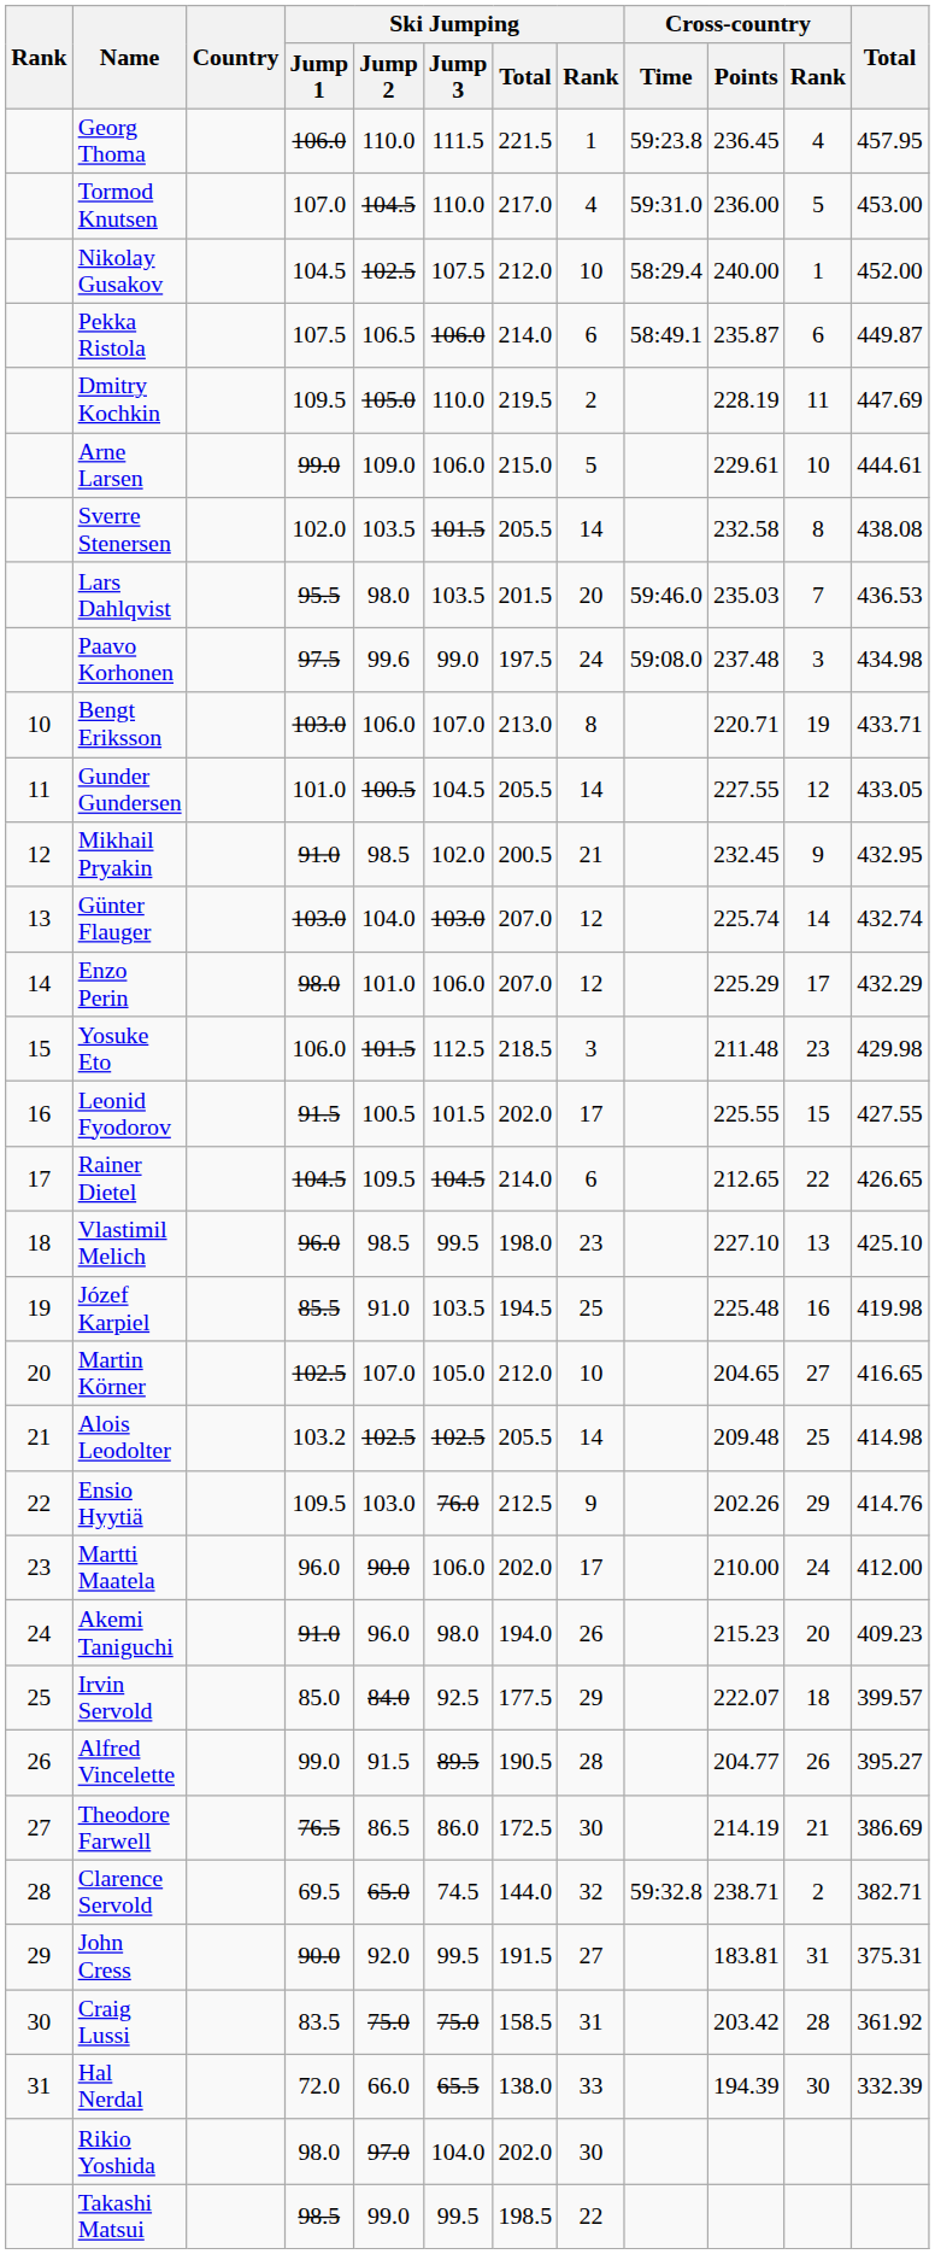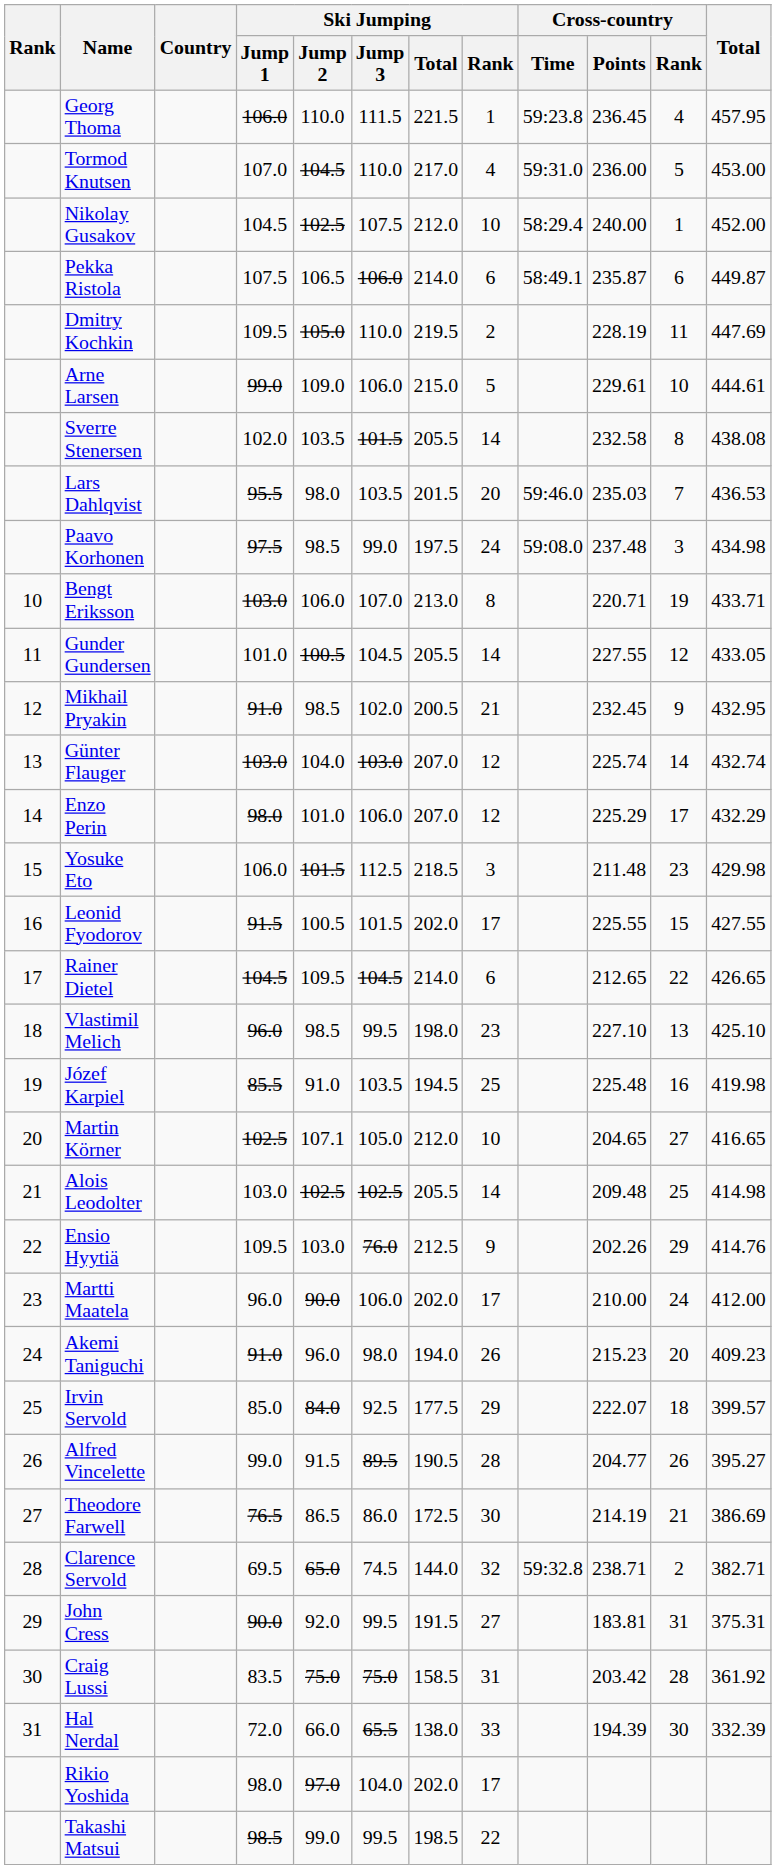 <table class="wikitable sortable" style="text-align:center">
 <tr>
 <th rowspan=2>Rank</th>
 <th rowspan=2>Name</th>
 <th rowspan=2>Country</th>
 <th colspan=5>Ski Jumping</th>
 <th colspan=3>Cross-country</th>
 <th rowspan=2>Total</th>
 </tr>
 <tr>
 <th>Jump 1</th>
 <th>Jump 2</th>
 <th>Jump 3</th>
 <th>Total</th>
 <th>Rank</th>
 <th>Time</th>
 <th>Points</th>
 <th>Rank</th>
 </tr>
 <tr>
 <td></td>
 <td align=left><a href='#'>Georg Thoma</a></td>
 <td align=left></td>
 <td><s>106.0</s></td>
 <td>110.0</td>
 <td>111.5</td>
 <td>221.5</td>
 <td>1</td>
 <td>59:23.8</td>
 <td>236.45</td>
 <td>4</td>
 <td>457.95</td>
 </tr>
 <tr>
 <td></td>
 <td align=left><a href='#'>Tormod Knutsen</a></td>
 <td align=left></td>
 <td>107.0</td>
 <td><s>104.5</s></td>
 <td>110.0</td>
 <td>217.0</td>
 <td>4</td>
 <td>59:31.0</td>
 <td>236.00</td>
 <td>5</td>
 <td>453.00</td>
 </tr>
 <tr>
 <td></td>
 <td align=left><a href='#'>Nikolay Gusakov</a></td>
 <td align=left></td>
 <td>104.5</td>
 <td><s>102.5</s></td>
 <td>107.5</td>
 <td>212.0</td>
 <td>10</td>
 <td>58:29.4</td>
 <td>240.00</td>
 <td>1</td>
 <td>452.00</td>
 </tr>
 <tr>
 <td></td>
 <td align=left><a href='#'>Pekka Ristola</a></td>
 <td align=left></td>
 <td>107.5</td>
 <td>106.5</td>
 <td><s>106.0</s></td>
 <td>214.0</td>
 <td>6</td>
 <td>58:49.1</td>
 <td>235.87</td>
 <td>6</td>
 <td>449.87</td>
 </tr>
 <tr>
 <td></td>
 <td align=left><a href='#'>Dmitry Kochkin</a></td>
 <td align=left></td>
 <td>109.5</td>
 <td><s>105.0</s></td>
 <td>110.0</td>
 <td>219.5</td>
 <td>2</td>
 <td></td>
 <td>228.19</td>
 <td>11</td>
 <td>447.69</td>
 </tr>
 <tr>
 <td></td>
 <td align=left><a href='#'>Arne Larsen</a></td>
 <td align=left></td>
 <td><s>99.0</s></td>
 <td>109.0</td>
 <td>106.0</td>
 <td>215.0</td>
 <td>5</td>
 <td></td>
 <td>229.61</td>
 <td>10</td>
 <td>444.61</td>
 </tr>
 <tr>
 <td></td>
 <td align=left><a href='#'>Sverre Stenersen</a></td>
 <td align=left></td>
 <td>102.0</td>
 <td>103.5</td>
 <td><s>101.5</s></td>
 <td>205.5</td>
 <td>14</td>
 <td></td>
 <td>232.58</td>
 <td>8</td>
 <td>438.08</td>
 </tr>
 <tr>
 <td></td>
 <td align=left><a href='#'>Lars Dahlqvist</a></td>
 <td align=left></td>
 <td><s>95.5</s></td>
 <td>98.0</td>
 <td>103.5</td>
 <td>201.5</td>
 <td>20</td>
 <td>59:46.0</td>
 <td>235.03</td>
 <td>7</td>
 <td>436.53</td>
 </tr>
 <tr>
 <td></td>
 <td align=left><a href='#'>Paavo Korhonen</a></td>
 <td align=left></td>
 <td><s>97.5</s></td>
-<td>99.6</td>
+<td>98.5</td>
 <td>99.0</td>
 <td>197.5</td>
 <td>24</td>
 <td>59:08.0</td>
 <td>237.48</td>
 <td>3</td>
 <td>434.98</td>
 </tr>
 <tr>
 <td>10</td>
 <td align=left><a href='#'>Bengt Eriksson</a></td>
 <td align=left></td>
 <td><s>103.0</s></td>
 <td>106.0</td>
 <td>107.0</td>
 <td>213.0</td>
 <td>8</td>
 <td></td>
 <td>220.71</td>
 <td>19</td>
 <td>433.71</td>
 </tr>
 <tr>
 <td>11</td>
 <td align=left><a href='#'>Gunder Gundersen</a></td>
 <td align=left></td>
 <td>101.0</td>
 <td><s>100.5</s></td>
 <td>104.5</td>
 <td>205.5</td>
 <td>14</td>
 <td></td>
 <td>227.55</td>
 <td>12</td>
 <td>433.05</td>
 </tr>
 <tr>
 <td>12</td>
 <td align=left><a href='#'>Mikhail Pryakin</a></td>
 <td align=left></td>
 <td><s>91.0</s></td>
 <td>98.5</td>
 <td>102.0</td>
 <td>200.5</td>
 <td>21</td>
 <td></td>
 <td>232.45</td>
 <td>9</td>
 <td>432.95</td>
 </tr>
 <tr>
 <td>13</td>
 <td align=left><a href='#'>Günter Flauger</a></td>
 <td align=left></td>
 <td><s>103.0</s></td>
 <td>104.0</td>
 <td><s>103.0</s></td>
 <td>207.0</td>
 <td>12</td>
 <td></td>
 <td>225.74</td>
 <td>14</td>
 <td>432.74</td>
 </tr>
 <tr>
 <td>14</td>
 <td align=left><a href='#'>Enzo Perin</a></td>
 <td align=left></td>
 <td><s>98.0</s></td>
 <td>101.0</td>
 <td>106.0</td>
 <td>207.0</td>
 <td>12</td>
 <td></td>
 <td>225.29</td>
 <td>17</td>
 <td>432.29</td>
 </tr>
 <tr>
 <td>15</td>
 <td align=left><a href='#'>Yosuke Eto</a></td>
 <td align=left></td>
 <td>106.0</td>
 <td><s>101.5</s></td>
 <td>112.5</td>
 <td>218.5</td>
 <td>3</td>
 <td></td>
 <td>211.48</td>
 <td>23</td>
 <td>429.98</td>
 </tr>
 <tr>
 <td>16</td>
 <td align=left><a href='#'>Leonid Fyodorov</a></td>
 <td align=left></td>
 <td><s>91.5</s></td>
 <td>100.5</td>
 <td>101.5</td>
 <td>202.0</td>
 <td>17</td>
 <td></td>
 <td>225.55</td>
 <td>15</td>
 <td>427.55</td>
 </tr>
 <tr>
 <td>17</td>
 <td align=left><a href='#'>Rainer Dietel</a></td>
 <td align=left></td>
 <td><s>104.5</s></td>
 <td>109.5</td>
 <td><s>104.5</s></td>
 <td>214.0</td>
 <td>6</td>
 <td></td>
 <td>212.65</td>
 <td>22</td>
 <td>426.65</td>
 </tr>
 <tr>
 <td>18</td>
 <td align=left><a href='#'>Vlastimil Melich</a></td>
 <td align=left></td>
 <td><s>96.0</s></td>
 <td>98.5</td>
 <td>99.5</td>
 <td>198.0</td>
 <td>23</td>
 <td></td>
 <td>227.10</td>
 <td>13</td>
 <td>425.10</td>
 </tr>
 <tr>
 <td>19</td>
 <td align=left><a href='#'>Józef Karpiel</a></td>
 <td align=left></td>
 <td><s>85.5</s></td>
 <td>91.0</td>
 <td>103.5</td>
 <td>194.5</td>
 <td>25</td>
 <td></td>
 <td>225.48</td>
 <td>16</td>
 <td>419.98</td>
 </tr>
 <tr>
 <td>20</td>
 <td align=left><a href='#'>Martin Körner</a></td>
 <td align=left></td>
 <td><s>102.5</s></td>
-<td>107.0</td>
+<td>107.1</td>
 <td>105.0</td>
 <td>212.0</td>
 <td>10</td>
 <td></td>
 <td>204.65</td>
 <td>27</td>
 <td>416.65</td>
 </tr>
 <tr>
 <td>21</td>
 <td align=left><a href='#'>Alois Leodolter</a></td>
 <td align=left></td>
-<td>103.2</td>
+<td>103.0</td>
 <td><s>102.5</s></td>
 <td><s>102.5</s></td>
 <td>205.5</td>
 <td>14</td>
 <td></td>
 <td>209.48</td>
 <td>25</td>
 <td>414.98</td>
 </tr>
 <tr>
 <td>22</td>
 <td align=left><a href='#'>Ensio Hyytiä</a></td>
 <td align=left></td>
 <td>109.5</td>
 <td>103.0</td>
 <td><s>76.0</s></td>
 <td>212.5</td>
 <td>9</td>
 <td></td>
 <td>202.26</td>
 <td>29</td>
 <td>414.76</td>
 </tr>
 <tr>
 <td>23</td>
 <td align=left><a href='#'>Martti Maatela</a></td>
 <td align=left></td>
 <td>96.0</td>
 <td><s>90.0</s></td>
 <td>106.0</td>
 <td>202.0</td>
 <td>17</td>
 <td></td>
 <td>210.00</td>
 <td>24</td>
 <td>412.00</td>
 </tr>
 <tr>
 <td>24</td>
 <td align=left><a href='#'>Akemi Taniguchi</a></td>
 <td align=left></td>
 <td><s>91.0</s></td>
 <td>96.0</td>
 <td>98.0</td>
 <td>194.0</td>
 <td>26</td>
 <td></td>
 <td>215.23</td>
 <td>20</td>
 <td>409.23</td>
 </tr>
 <tr>
 <td>25</td>
 <td align=left><a href='#'>Irvin Servold</a></td>
 <td align=left></td>
 <td>85.0</td>
 <td><s>84.0</s></td>
 <td>92.5</td>
 <td>177.5</td>
 <td>29</td>
 <td></td>
 <td>222.07</td>
 <td>18</td>
 <td>399.57</td>
 </tr>
 <tr>
 <td>26</td>
 <td align=left><a href='#'>Alfred Vincelette</a></td>
 <td align=left></td>
 <td>99.0</td>
 <td>91.5</td>
 <td><s>89.5</s></td>
 <td>190.5</td>
 <td>28</td>
 <td></td>
 <td>204.77</td>
 <td>26</td>
 <td>395.27</td>
 </tr>
 <tr>
 <td>27</td>
 <td align=left><a href='#'>Theodore Farwell</a></td>
 <td align=left></td>
 <td><s>76.5</s></td>
 <td>86.5</td>
 <td>86.0</td>
 <td>172.5</td>
 <td>30</td>
 <td></td>
 <td>214.19</td>
 <td>21</td>
 <td>386.69</td>
 </tr>
 <tr>
 <td>28</td>
 <td align=left><a href='#'>Clarence Servold</a></td>
 <td align=left></td>
 <td>69.5</td>
 <td><s>65.0</s></td>
 <td>74.5</td>
 <td>144.0</td>
 <td>32</td>
 <td>59:32.8</td>
 <td>238.71</td>
 <td>2</td>
 <td>382.71</td>
 </tr>
 <tr>
 <td>29</td>
 <td align=left><a href='#'>John Cress</a></td>
 <td align=left></td>
 <td><s>90.0</s></td>
 <td>92.0</td>
 <td>99.5</td>
 <td>191.5</td>
 <td>27</td>
 <td></td>
 <td>183.81</td>
 <td>31</td>
 <td>375.31</td>
 </tr>
 <tr>
 <td>30</td>
 <td align=left><a href='#'>Craig Lussi</a></td>
 <td align=left></td>
 <td>83.5</td>
 <td><s>75.0</s></td>
 <td><s>75.0</s></td>
 <td>158.5</td>
 <td>31</td>
 <td></td>
 <td>203.42</td>
 <td>28</td>
 <td>361.92</td>
 </tr>
 <tr>
 <td>31</td>
 <td align=left><a href='#'>Hal Nerdal</a></td>
 <td align=left></td>
 <td>72.0</td>
 <td>66.0</td>
 <td><s>65.5</s></td>
 <td>138.0</td>
 <td>33</td>
 <td></td>
 <td>194.39</td>
 <td>30</td>
 <td>332.39</td>
 </tr>
 <tr>
 <td></td>
 <td align=left><a href='#'>Rikio Yoshida</a></td>
 <td align=left></td>
 <td>98.0</td>
 <td><s>97.0</s></td>
 <td>104.0</td>
 <td>202.0</td>
-<td>30</td>
+<td>17</td>
 <td></td>
 <td></td>
 <td></td>
 <td></td>
 </tr>
 <tr>
 <td></td>
 <td align=left><a href='#'>Takashi Matsui</a></td>
 <td align=left></td>
 <td><s>98.5</s></td>
 <td>99.0</td>
 <td>99.5</td>
 <td>198.5</td>
 <td>22</td>
 <td></td>
 <td></td>
 <td></td>
 <td></td>
 </tr>
 </table>
